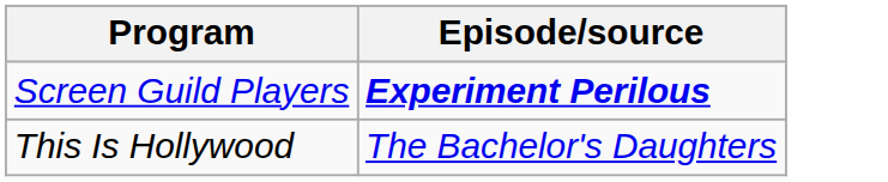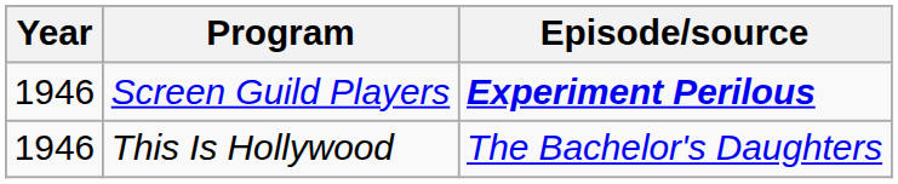 <table class="wikitable">
 <tr>
+<th>Year</th>
 <th>Program</th>
 <th>Episode/source</th>
 </tr>
 <tr>
+<td>1946</td>
 <td><em><a href='#'>Screen Guild Players</a></em></td>
 <td><strong><em><a href='#'>Experiment Perilous</a></em></strong></td>
 </tr>
 <tr>
+<td>1946</td>
 <td><em>This Is Hollywood</em></td>
 <td><em><a href='#'>The Bachelor's Daughters</a></em></td>
 </tr>
 </table>
